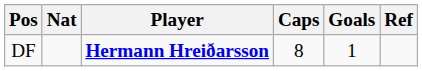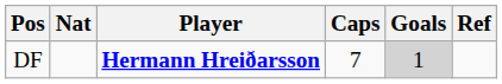 <table class="wikitable" style="text-align:center; border:1px #aaa solid;">
 <tr>
 <th>Pos</th>
 <th>Nat</th>
 <th>Player</th>
 <th>Caps</th>
 <th>Goals</th>
 <th>Ref</th>
 </tr>
 <tr>
 <td>DF</td>
 <td></td>
 <td style="text-align:left;"><strong><a href='#'>Hermann Hreiðarsson</a></strong></td>
-<td>8</td>
-<td>1</td>
+<td>7</td>
+<td style="background: lightgrey;">1</td>
 <td></td>
 </tr>
 </table>
